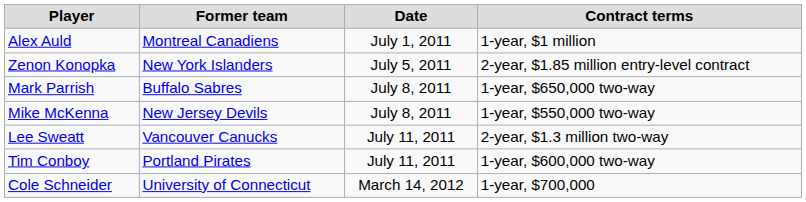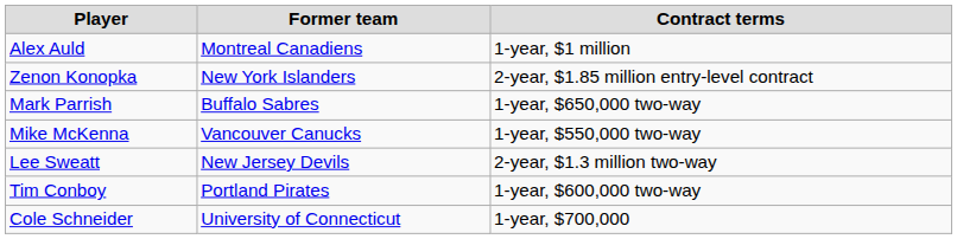 <table class="wikitable" style="width:95%;">
 <tr style="text-align:center; background:#ddd;">
 <td><strong>Player</strong></td>
 <td><strong>Former team</strong></td>
-<td><strong>Date</strong></td>
 <td><strong>Contract terms</strong></td>
 </tr>
 <tr>
 <td><a href='#'>Alex Auld</a></td>
 <td><a href='#'>Montreal Canadiens</a></td>
-<td style="text-align:center;">July 1, 2011</td>
 <td>1-year, $1 million</td>
 </tr>
 <tr>
 <td><a href='#'>Zenon Konopka</a></td>
 <td><a href='#'>New York Islanders</a></td>
-<td style="text-align:center;">July 5, 2011</td>
 <td>2-year, $1.85 million entry-level contract</td>
 </tr>
 <tr>
 <td><a href='#'>Mark Parrish</a></td>
 <td><a href='#'>Buffalo Sabres</a></td>
-<td style="text-align:center;">July 8, 2011</td>
 <td>1-year, $650,000 two-way</td>
 </tr>
 <tr>
 <td><a href='#'>Mike McKenna</a></td>
-<td><a href='#'>New Jersey Devils</a></td>
-<td style="text-align:center;">July 8, 2011</td>
+<td><a href='#'>Vancouver Canucks</a></td>
 <td>1-year, $550,000 two-way</td>
 </tr>
 <tr>
 <td><a href='#'>Lee Sweatt</a></td>
-<td><a href='#'>Vancouver Canucks</a></td>
-<td style="text-align:center;">July 11, 2011</td>
+<td><a href='#'>New Jersey Devils</a></td>
 <td>2-year, $1.3 million two-way</td>
 </tr>
 <tr>
 <td><a href='#'>Tim Conboy</a></td>
 <td><a href='#'>Portland Pirates</a></td>
-<td style="text-align:center;">July 11, 2011</td>
 <td>1-year, $600,000 two-way</td>
 </tr>
 <tr>
 <td><a href='#'>Cole Schneider</a></td>
 <td><a href='#'>University of Connecticut</a></td>
-<td style="text-align:center;">March 14, 2012</td>
 <td>1-year, $700,000</td>
 </tr>
 </table>
